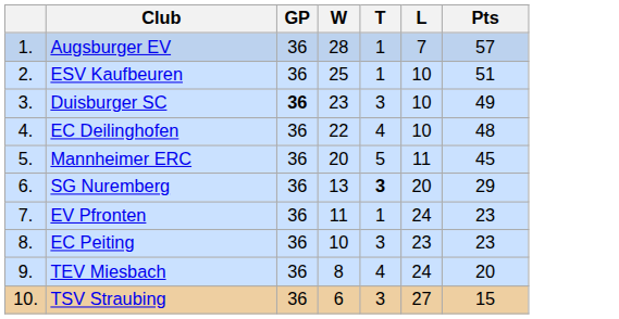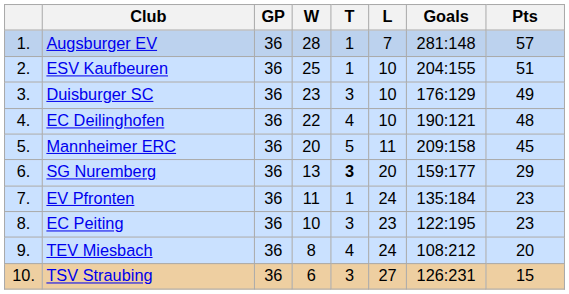 <table class="wikitable">
 <tr>
 <th width="30"></th>
 <th width="200">Club</th>
 <th width="30">GP</th>
 <th width="30">W</th>
 <th width="30">T</th>
 <th width="30">L</th>
+<th width="70">Goals</th>
 <th width="70">Pts</th>
 </tr>
 <tr bgcolor="#BCD2EE" align="center">
 <td>1.</td>
 <td align="left"><a href='#'>Augsburger EV</a></td>
 <td>36</td>
 <td>28</td>
 <td>1</td>
 <td>7</td>
+<td>281:148</td>
 <td>57</td>
 </tr>
 <tr bgcolor=#CAE1FF align="center">
 <td>2.</td>
 <td align="left"><a href='#'>ESV Kaufbeuren</a></td>
 <td>36</td>
 <td>25</td>
 <td>1</td>
 <td>10</td>
+<td>204:155</td>
 <td>51</td>
 </tr>
 <tr bgcolor=#CAE1FF align="center">
 <td>3.</td>
 <td align="left"><a href='#'>Duisburger SC</a></td>
-<td><strong>36</strong></td>
+<td>36</td>
 <td>23</td>
 <td>3</td>
 <td>10</td>
+<td>176:129</td>
 <td>49</td>
 </tr>
 <tr bgcolor=#CAE1FF align="center">
 <td>4.</td>
 <td align="left"><a href='#'>EC Deilinghofen</a></td>
 <td>36</td>
 <td>22</td>
 <td>4</td>
 <td>10</td>
+<td>190:121</td>
 <td>48</td>
 </tr>
 <tr bgcolor=#CAE1FF align="center">
 <td>5.</td>
 <td align="left"><a href='#'>Mannheimer ERC</a></td>
 <td>36</td>
 <td>20</td>
 <td>5</td>
 <td>11</td>
+<td>209:158</td>
 <td>45</td>
 </tr>
 <tr bgcolor=#CAE1FF align="center">
 <td>6.</td>
 <td align="left"><a href='#'>SG Nuremberg</a></td>
 <td>36</td>
 <td>13</td>
 <td><strong>3</strong></td>
 <td>20</td>
+<td>159:177</td>
 <td>29</td>
 </tr>
 <tr bgcolor=#CAE1FF align="center">
 <td>7.</td>
 <td align="left"><a href='#'>EV Pfronten</a></td>
 <td>36</td>
 <td>11</td>
 <td>1</td>
 <td>24</td>
+<td>135:184</td>
 <td>23</td>
 </tr>
 <tr bgcolor=#CAE1FF align="center">
 <td>8.</td>
 <td align="left"><a href='#'>EC Peiting</a></td>
 <td>36</td>
 <td>10</td>
 <td>3</td>
 <td>23</td>
+<td>122:195</td>
 <td>23</td>
 </tr>
 <tr bgcolor=#CAE1FF align="center">
 <td>9.</td>
 <td align="left"><a href='#'>TEV Miesbach</a></td>
 <td>36</td>
 <td>8</td>
 <td>4</td>
 <td>24</td>
+<td>108:212</td>
 <td>20</td>
 </tr>
 <tr bgcolor=#EECFA1 align="center">
 <td>10.</td>
 <td align="left"><a href='#'>TSV Straubing</a></td>
 <td>36</td>
 <td>6</td>
 <td>3</td>
 <td>27</td>
+<td>126:231</td>
 <td>15</td>
 </tr>
 </table>
